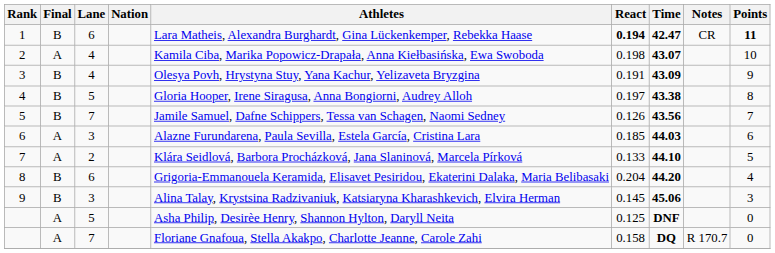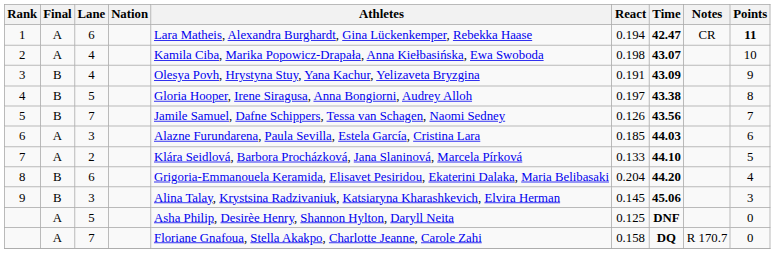 <table class="wikitable sortable" style="text-align:center">
 <tr>
 <th>Rank</th>
 <th>Final</th>
 <th>Lane</th>
 <th>Nation</th>
 <th>Athletes</th>
 <th>React</th>
 <th>Time</th>
 <th>Notes</th>
 <th>Points</th>
 </tr>
 <tr>
 <td>1</td>
-<td>B</td>
+<td>A</td>
 <td>6</td>
 <td align=left></td>
 <td align=left><a href='#'>Lara Matheis</a>, <a href='#'>Alexandra Burghardt</a>, <a href='#'>Gina Lückenkemper</a>, <a href='#'>Rebekka Haase</a></td>
-<td><strong>0.194</strong></td>
+<td>0.194</td>
 <td><strong>42.47</strong></td>
 <td>CR</td>
 <td><strong>11</strong></td>
 </tr>
 <tr>
 <td>2</td>
 <td>A</td>
 <td>4</td>
 <td align=left></td>
 <td align=left><a href='#'>Kamila Ciba</a>, <a href='#'>Marika Popowicz-Drapała</a>, <a href='#'>Anna Kiełbasińska</a>, <a href='#'>Ewa Swoboda</a></td>
 <td>0.198</td>
 <td><strong>43.07</strong></td>
 <td></td>
 <td>10</td>
 </tr>
 <tr>
 <td>3</td>
 <td>B</td>
 <td>4</td>
 <td align=left></td>
 <td align=left><a href='#'>Olesya Povh</a>, <a href='#'>Hrystyna Stuy</a>, <a href='#'>Yana Kachur</a>, <a href='#'>Yelizaveta Bryzgina</a></td>
 <td>0.191</td>
 <td><strong>43.09</strong></td>
 <td></td>
 <td>9</td>
 </tr>
 <tr>
 <td>4</td>
 <td>B</td>
 <td>5</td>
 <td align=left></td>
 <td align=left><a href='#'>Gloria Hooper</a>, <a href='#'>Irene Siragusa</a>, <a href='#'>Anna Bongiorni</a>, <a href='#'>Audrey Alloh</a></td>
 <td>0.197</td>
 <td><strong>43.38</strong></td>
 <td></td>
 <td>8</td>
 </tr>
 <tr>
 <td>5</td>
 <td>B</td>
 <td>7</td>
 <td align=left></td>
 <td align=left><a href='#'>Jamile Samuel</a>, <a href='#'>Dafne Schippers</a>, <a href='#'>Tessa van Schagen</a>, <a href='#'>Naomi Sedney</a></td>
 <td>0.126</td>
 <td><strong>43.56</strong></td>
 <td></td>
 <td>7</td>
 </tr>
 <tr>
 <td>6</td>
 <td>A</td>
 <td>3</td>
 <td align=left></td>
 <td align=left><a href='#'>Alazne Furundarena</a>, <a href='#'>Paula Sevilla</a>, <a href='#'>Estela García</a>, <a href='#'>Cristina Lara</a></td>
 <td>0.185</td>
 <td><strong>44.03</strong></td>
 <td></td>
 <td>6</td>
 </tr>
 <tr>
 <td>7</td>
 <td>A</td>
 <td>2</td>
 <td align=left></td>
 <td align=left><a href='#'>Klára Seidlová</a>, <a href='#'>Barbora Procházková</a>, <a href='#'>Jana Slaninová</a>, <a href='#'>Marcela Pírková</a></td>
 <td>0.133</td>
 <td><strong>44.10</strong></td>
 <td></td>
 <td>5</td>
 </tr>
 <tr>
 <td>8</td>
 <td>B</td>
 <td>6</td>
 <td align=left></td>
 <td align=left><a href='#'>Grigoria-Emmanouela Keramida</a>, <a href='#'>Elisavet Pesiridou</a>, <a href='#'>Ekaterini Dalaka</a>, <a href='#'>Maria Belibasaki</a></td>
 <td>0.204</td>
 <td><strong>44.20</strong></td>
 <td></td>
 <td>4</td>
 </tr>
 <tr>
 <td>9</td>
 <td>B</td>
 <td>3</td>
 <td align=left></td>
 <td align=left><a href='#'>Alina Talay</a>, <a href='#'>Krystsina Radzivaniuk</a>, <a href='#'>Katsiaryna Kharashkevich</a>, <a href='#'>Elvira Herman</a></td>
 <td>0.145</td>
 <td><strong>45.06</strong></td>
 <td></td>
 <td>3</td>
 </tr>
 <tr>
 <td></td>
 <td>A</td>
 <td>5</td>
 <td align=left></td>
 <td align=left><a href='#'>Asha Philip</a>, <a href='#'>Desirèe Henry</a>, <a href='#'>Shannon Hylton</a>, <a href='#'>Daryll Neita</a></td>
 <td>0.125</td>
 <td><strong>DNF</strong></td>
 <td></td>
 <td>0</td>
 </tr>
 <tr>
 <td></td>
 <td>A</td>
 <td>7</td>
 <td align=left></td>
 <td align=left><a href='#'>Floriane Gnafoua</a>, <a href='#'>Stella Akakpo</a>, <a href='#'>Charlotte Jeanne</a>, <a href='#'>Carole Zahi</a></td>
 <td>0.158</td>
 <td><strong>DQ</strong></td>
 <td>R 170.7</td>
 <td>0</td>
 </tr>
 <tr>
 </tr>
 </table>
